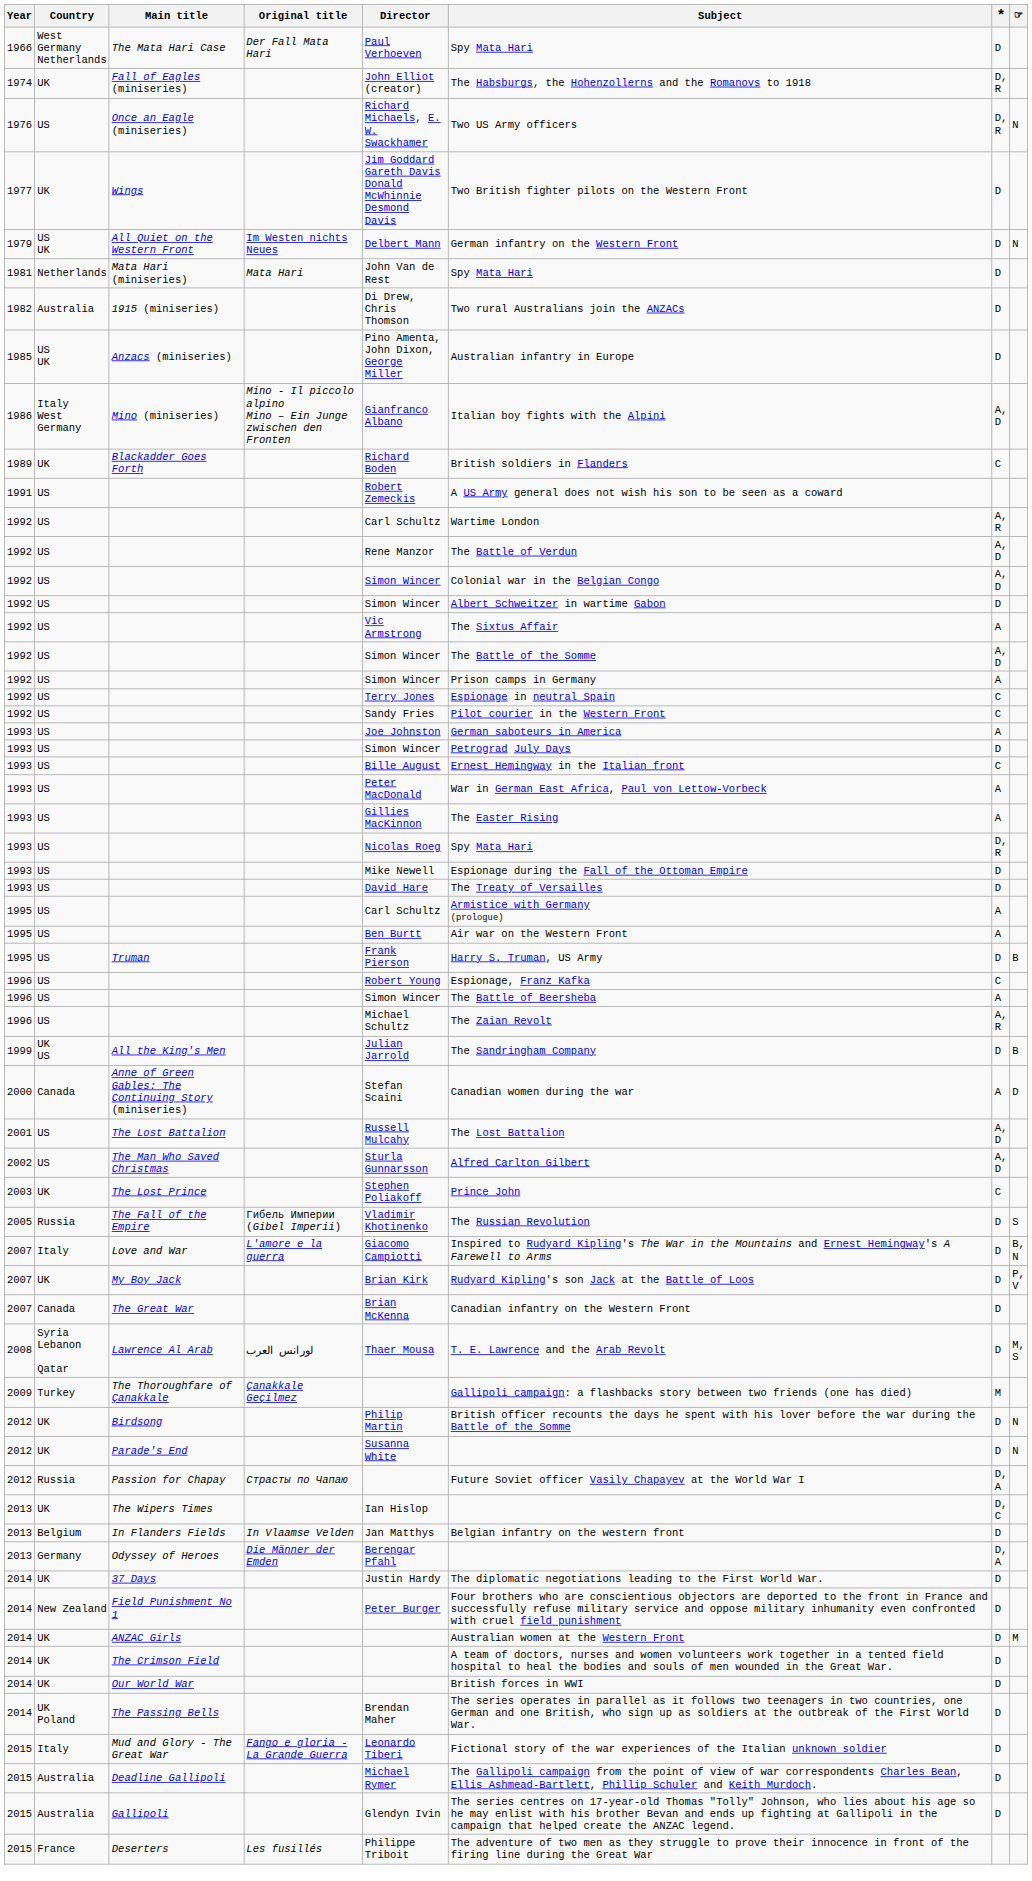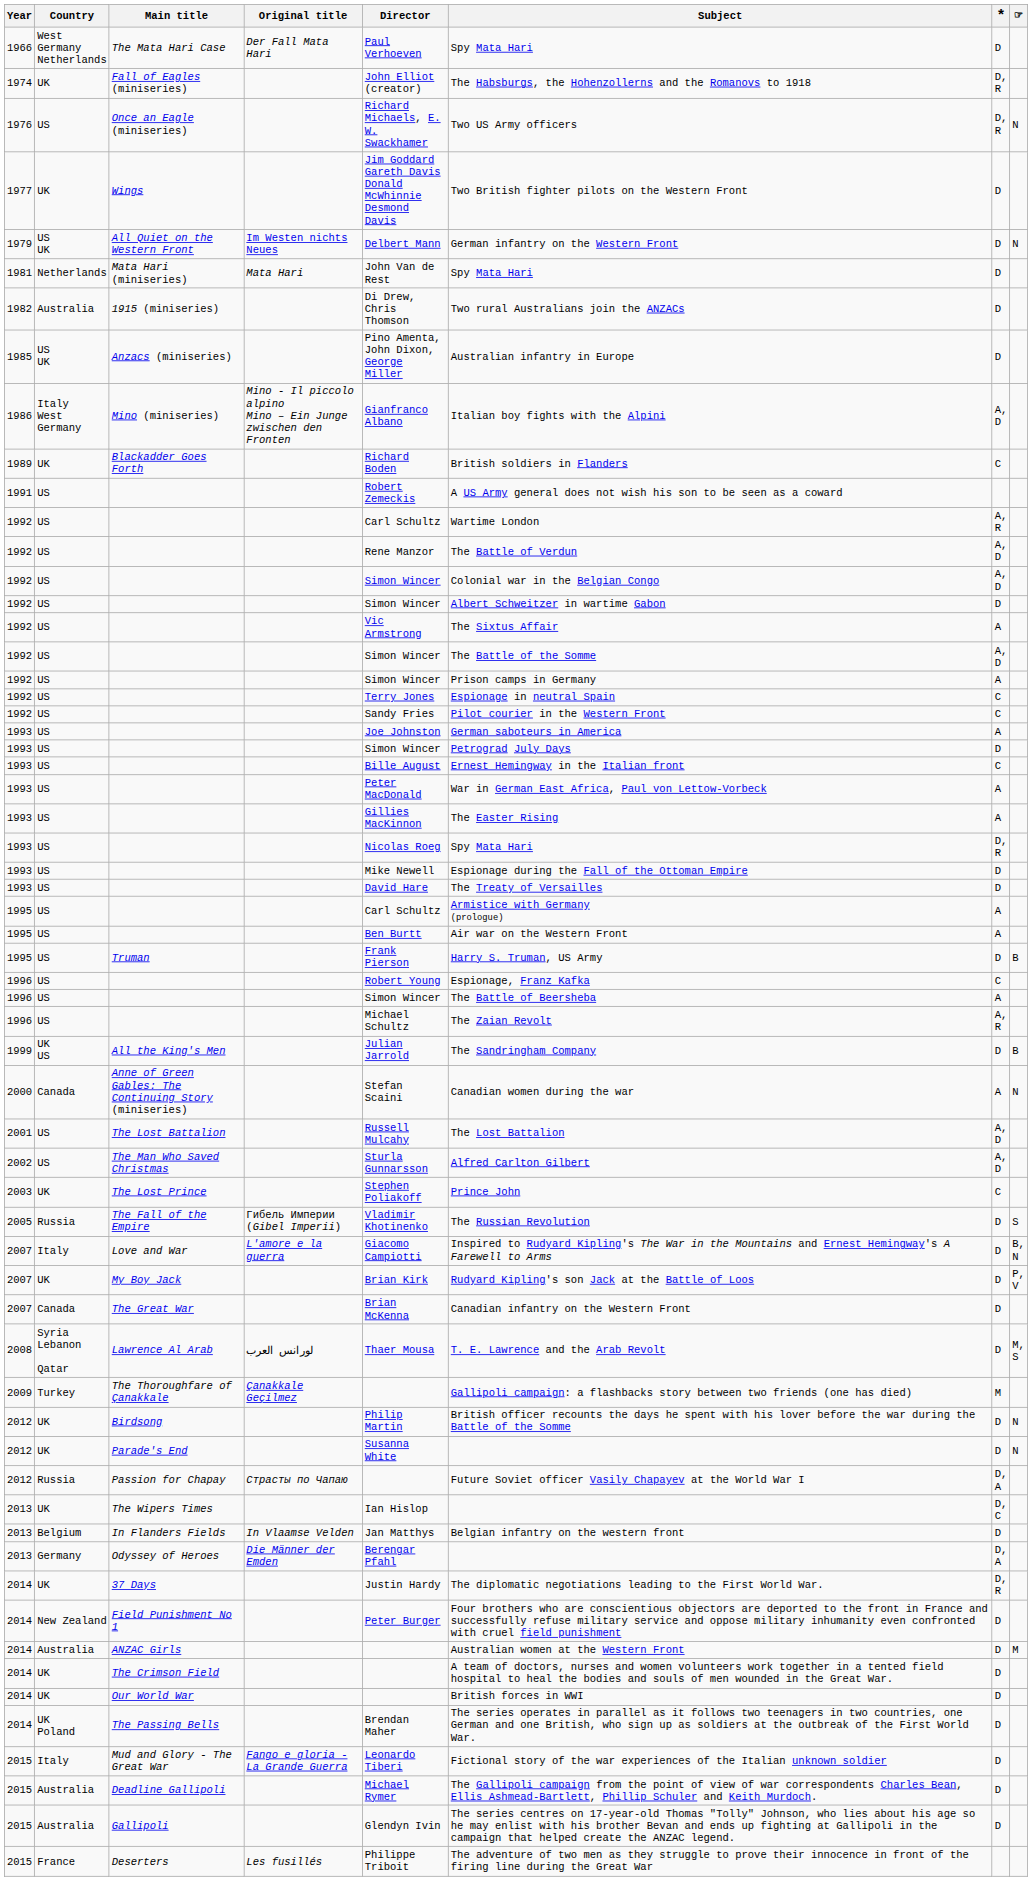 <table class="wikitable sortable" style="width:100%;">
 <tr>
 <th>Year</th>
 <th width= 80>Country</th>
 <th class="unsortable" style="width:160px;">Main title</th>
 <th class="unsortable" style="width:140px;">Original title</th>
 <th width=100>Director</th>
 <th class="unsortable">Subject</th>
 <th width= 3><big><big>*</big></big></th>
 <th width= 3><big>☞</big></th>
 </tr>
 <tr>
 <td>1966</td>
 <td>West Germany<br>Netherlands</td>
 <td><em>The Mata Hari Case</em></td>
 <td><em>Der Fall Mata Hari</em></td>
 <td><a href='#'>Paul Verhoeven</a></td>
 <td>Spy <a href='#'>Mata Hari</a></td>
 <td>D</td>
 <td></td>
 </tr>
 <tr>
 <td>1974</td>
 <td>UK</td>
 <td><em><a href='#'>Fall of Eagles</a></em> (miniseries)</td>
 <td></td>
 <td><a href='#'>John Elliot</a> (creator)</td>
 <td>The <a href='#'>Habsburgs</a>, the <a href='#'>Hohenzollerns</a> and the <a href='#'>Romanovs</a> to 1918</td>
 <td>D, R</td>
 </tr>
 <tr>
 <td>1976</td>
 <td>US</td>
 <td><em><a href='#'>Once an Eagle</a></em> (miniseries)</td>
 <td></td>
 <td><a href='#'>Richard Michaels</a>, <a href='#'>E. W. Swackhamer</a></td>
 <td>Two US Army officers</td>
 <td>D, R</td>
 <td>N</td>
 </tr>
 <tr>
 <td>1977</td>
 <td>UK</td>
 <td><em><a href='#'>Wings</a></em></td>
 <td></td>
 <td><a href='#'>Jim Goddard</a><br><a href='#'>Gareth Davis</a><br><a href='#'>Donald McWhinnie</a><br><a href='#'>Desmond Davis</a></td>
 <td>Two British fighter pilots on the Western Front</td>
 <td>D</td>
 </tr>
 <tr>
 <td>1979</td>
 <td>US<br>UK</td>
 <td><em><a href='#'>All Quiet on the Western Front</a></em></td>
 <td><a href='#'>Im Westen nichts Neues</a></td>
 <td><a href='#'>Delbert Mann</a></td>
 <td>German infantry on the <a href='#'>Western Front</a></td>
 <td>D</td>
 <td>N</td>
 </tr>
 <tr>
 <td>1981</td>
 <td>Netherlands</td>
 <td><em>Mata Hari</em> (miniseries)</td>
 <td><em>Mata Hari</em></td>
 <td>John Van de Rest</td>
 <td>Spy <a href='#'>Mata Hari</a></td>
 <td>D</td>
 <td></td>
 </tr>
 <tr>
 <td>1982</td>
 <td>Australia</td>
 <td><em>1915</em> (miniseries)</td>
 <td></td>
 <td>Di Drew,<br>Chris Thomson</td>
 <td>Two rural Australians join the <a href='#'>ANZACs</a></td>
 <td>D</td>
 <td></td>
 </tr>
 <tr>
 <td>1985</td>
 <td>US<br>UK</td>
 <td><em><a href='#'>Anzacs</a></em> (miniseries)</td>
 <td></td>
 <td>Pino Amenta,<br>John Dixon,<br><a href='#'>George Miller</a></td>
 <td>Australian infantry in Europe</td>
 <td>D</td>
 </tr>
 <tr>
 <td>1986</td>
 <td>Italy<br>West Germany</td>
 <td><em><a href='#'>Mino</a></em> (miniseries)</td>
 <td><em>Mino - Il piccolo alpino</em><br><em>Mino – Ein Junge zwischen den Fronten</em></td>
 <td><a href='#'>Gianfranco Albano</a></td>
 <td>Italian boy fights with the <a href='#'>Alpini</a></td>
 <td>A, D</td>
 <td></td>
 </tr>
 <tr>
 <td>1989</td>
 <td>UK</td>
 <td><em><a href='#'>Blackadder Goes Forth</a></em></td>
 <td></td>
 <td><a href='#'>Richard Boden</a></td>
 <td>British soldiers in <a href='#'>Flanders</a></td>
 <td>C</td>
 </tr>
 <tr>
 <td>1991</td>
 <td>US</td>
 <td></td>
 <td></td>
 <td><a href='#'>Robert Zemeckis</a></td>
 <td>A <a href='#'>US Army</a> general does not wish his son to be seen as a coward</td>
 <td></td>
 <td></td>
 </tr>
 <tr>
 <td>1992</td>
 <td>US</td>
 <td></td>
 <td></td>
 <td>Carl Schultz</td>
 <td>Wartime London</td>
 <td>A, R</td>
 <td></td>
 </tr>
 <tr>
 <td>1992</td>
 <td>US</td>
 <td></td>
 <td></td>
 <td>Rene Manzor</td>
 <td>The <a href='#'>Battle of Verdun</a></td>
 <td>A, D</td>
 <td></td>
 </tr>
 <tr>
 <td>1992</td>
 <td>US</td>
 <td></td>
 <td></td>
 <td><a href='#'>Simon Wincer</a></td>
 <td>Colonial war in the <a href='#'>Belgian Congo</a></td>
 <td>A, D</td>
 <td></td>
 </tr>
 <tr>
 <td>1992</td>
 <td>US</td>
 <td></td>
 <td></td>
 <td>Simon Wincer</td>
 <td><a href='#'>Albert Schweitzer</a> in wartime <a href='#'>Gabon</a></td>
 <td>D</td>
 <td></td>
 </tr>
 <tr>
 <td>1992</td>
 <td>US</td>
 <td></td>
 <td></td>
 <td><a href='#'>Vic Armstrong</a></td>
 <td>The <a href='#'>Sixtus Affair</a></td>
 <td>A</td>
 <td></td>
 </tr>
 <tr>
 <td>1992</td>
 <td>US</td>
 <td></td>
 <td></td>
 <td>Simon Wincer</td>
 <td>The <a href='#'>Battle of the Somme</a></td>
 <td>A, D</td>
 <td></td>
 </tr>
 <tr>
 <td>1992</td>
 <td>US</td>
 <td></td>
 <td></td>
 <td>Simon Wincer</td>
 <td>Prison camps in Germany</td>
 <td>A</td>
 <td></td>
 </tr>
 <tr>
 <td>1992</td>
 <td>US</td>
 <td></td>
 <td></td>
 <td><a href='#'>Terry Jones</a></td>
 <td><a href='#'>Espionage</a> in <a href='#'>neutral Spain</a></td>
 <td>C</td>
 <td></td>
 </tr>
 <tr>
 <td>1992</td>
 <td>US</td>
 <td></td>
 <td></td>
 <td>Sandy Fries</td>
 <td><a href='#'>Pilot courier</a> in the <a href='#'>Western Front</a></td>
 <td>C</td>
 <td></td>
 </tr>
 <tr>
 <td>1993</td>
 <td>US</td>
 <td></td>
 <td></td>
 <td><a href='#'>Joe Johnston</a></td>
 <td><a href='#'>German saboteurs in America</a></td>
 <td>A</td>
 <td></td>
 </tr>
 <tr>
 <td>1993</td>
 <td>US</td>
 <td></td>
 <td></td>
 <td>Simon Wincer</td>
 <td><a href='#'>Petrograd</a> <a href='#'>July Days</a></td>
 <td>D</td>
 <td></td>
 </tr>
 <tr>
 <td>1993</td>
 <td>US</td>
 <td></td>
 <td></td>
 <td><a href='#'>Bille August</a></td>
 <td><a href='#'>Ernest Hemingway</a> in the <a href='#'>Italian front</a></td>
 <td>C</td>
 <td></td>
 </tr>
 <tr>
 <td>1993</td>
 <td>US</td>
 <td></td>
 <td></td>
 <td><a href='#'>Peter MacDonald</a></td>
 <td>War in <a href='#'>German East Africa</a>, <a href='#'>Paul von Lettow-Vorbeck</a></td>
 <td>A</td>
 <td></td>
 </tr>
 <tr>
 <td>1993</td>
 <td>US</td>
 <td></td>
 <td></td>
 <td><a href='#'>Gillies MacKinnon</a></td>
 <td>The <a href='#'>Easter Rising</a></td>
 <td>A</td>
 <td></td>
 </tr>
 <tr>
 <td>1993</td>
 <td>US</td>
 <td></td>
 <td></td>
 <td><a href='#'>Nicolas Roeg</a></td>
 <td>Spy <a href='#'>Mata Hari</a></td>
 <td>D, R</td>
 <td></td>
 </tr>
 <tr>
 <td>1993</td>
 <td>US</td>
 <td></td>
 <td></td>
 <td>Mike Newell</td>
 <td>Espionage during the <a href='#'>Fall of the Ottoman Empire</a></td>
 <td>D</td>
 <td></td>
 </tr>
 <tr>
 <td>1993</td>
 <td>US</td>
 <td></td>
 <td></td>
 <td><a href='#'>David Hare</a></td>
 <td>The <a href='#'>Treaty of Versailles</a></td>
 <td>D</td>
 <td></td>
 </tr>
 <tr>
 <td>1995</td>
 <td>US</td>
 <td></td>
 <td></td>
 <td>Carl Schultz</td>
 <td><a href='#'>Armistice with Germany</a><br><small>(prologue)</small></td>
 <td>A</td>
 <td></td>
 </tr>
 <tr>
 <td>1995</td>
 <td>US</td>
 <td></td>
 <td></td>
 <td><a href='#'>Ben Burtt</a></td>
 <td>Air war on the Western Front</td>
 <td>A</td>
 <td></td>
 </tr>
 <tr>
 <td>1995</td>
 <td>US</td>
 <td><em><a href='#'>Truman</a></em></td>
 <td></td>
 <td><a href='#'>Frank Pierson</a></td>
 <td><a href='#'>Harry S. Truman</a>, US Army</td>
 <td>D</td>
 <td>B</td>
 </tr>
 <tr>
 <td>1996</td>
 <td>US</td>
 <td></td>
 <td></td>
 <td><a href='#'>Robert Young</a></td>
 <td>Espionage, <a href='#'>Franz Kafka</a></td>
 <td>C</td>
 </tr>
 <tr>
 <td>1996</td>
 <td>US</td>
 <td></td>
 <td></td>
 <td>Simon Wincer</td>
 <td>The <a href='#'>Battle of Beersheba</a></td>
 <td>A</td>
 <td></td>
 </tr>
 <tr>
 <td>1996</td>
 <td>US</td>
 <td></td>
 <td></td>
 <td>Michael Schultz</td>
 <td>The <a href='#'>Zaian Revolt</a></td>
 <td>A, R</td>
 <td></td>
 </tr>
 <tr>
 <td>1999</td>
 <td>UK<br>US</td>
 <td><em><a href='#'>All the King's Men</a></em></td>
 <td></td>
 <td><a href='#'>Julian Jarrold</a></td>
 <td>The <a href='#'>Sandringham Company</a></td>
 <td>D</td>
 <td>B</td>
 </tr>
 <tr>
 <td>2000</td>
 <td>Canada</td>
 <td><em><a href='#'>Anne of Green Gables: The Continuing Story</a></em> (miniseries)</td>
 <td></td>
 <td>Stefan Scaini</td>
 <td>Canadian women during the war</td>
 <td>A</td>
-<td>D</td>
+<td>N</td>
 </tr>
 <tr>
 <td>2001</td>
 <td>US</td>
 <td><em><a href='#'>The Lost Battalion</a></em></td>
 <td></td>
 <td><a href='#'>Russell Mulcahy</a></td>
 <td>The <a href='#'>Lost Battalion</a></td>
 <td>A, D</td>
 <td></td>
 </tr>
 <tr>
 <td>2002</td>
 <td>US</td>
 <td><em><a href='#'>The Man Who Saved Christmas</a></em></td>
 <td></td>
 <td><a href='#'>Sturla Gunnarsson</a></td>
 <td><a href='#'>Alfred Carlton Gilbert</a></td>
 <td>A, D</td>
 </tr>
 <tr>
 <td>2003</td>
 <td>UK</td>
 <td><em><a href='#'>The Lost Prince</a></em></td>
 <td></td>
 <td><a href='#'>Stephen Poliakoff</a></td>
 <td><a href='#'>Prince John</a></td>
 <td>C</td>
 <td></td>
 </tr>
 <tr>
 <td>2005</td>
 <td>Russia</td>
 <td><em><a href='#'>The Fall of the Empire</a></em></td>
 <td>Гибель Империи (<em>Gibel Imperii</em>)</td>
 <td><a href='#'>Vladimir Khotinenko</a></td>
 <td>The <a href='#'>Russian Revolution</a></td>
 <td>D</td>
 <td>S</td>
 </tr>
 <tr>
 <td>2007</td>
 <td>Italy</td>
 <td><em>Love and War</em></td>
 <td><em><a href='#'>L'amore e la guerra</a></em></td>
 <td><a href='#'>Giacomo Campiotti</a></td>
 <td>Inspired to <a href='#'>Rudyard Kipling</a>'s <em>The War in the Mountains</em> and <a href='#'>Ernest Hemingway</a>'s <em>A Farewell to Arms</em></td>
 <td>D</td>
 <td>B, N</td>
 </tr>
 <tr>
 <td>2007</td>
 <td>UK</td>
 <td><em><a href='#'>My Boy Jack</a></em></td>
 <td></td>
 <td><a href='#'>Brian Kirk</a></td>
 <td><a href='#'>Rudyard Kipling</a>'s son <a href='#'>Jack</a> at the <a href='#'>Battle of Loos</a></td>
 <td>D</td>
 <td>P, V</td>
 </tr>
 <tr>
 <td>2007</td>
 <td>Canada</td>
 <td><em><a href='#'>The Great War</a></em></td>
 <td></td>
 <td><a href='#'>Brian McKenna</a></td>
 <td>Canadian infantry on the Western Front</td>
 <td>D</td>
 <td></td>
 </tr>
 <tr>
 <td>2008</td>
 <td>Syria<br>Lebanon<br><br>Qatar</td>
 <td><em><a href='#'>Lawrence Al Arab</a></em></td>
 <td>لورانس العرب</td>
 <td><a href='#'>Thaer Mousa</a></td>
 <td><a href='#'>T. E. Lawrence</a> and the <a href='#'>Arab Revolt</a></td>
 <td>D</td>
 <td>M, S</td>
 </tr>
 <tr>
 <td>2009</td>
 <td>Turkey</td>
 <td><em>The Thoroughfare of <a href='#'>Çanakkale</a></em></td>
 <td><em><a href='#'>Çanakkale Geçilmez</a></em></td>
 <td></td>
 <td><a href='#'>Gallipoli campaign</a>: a flashbacks story between two friends (one has died)</td>
 <td>M</td>
 </tr>
 <tr>
 <td>2012</td>
 <td>UK</td>
 <td><em><a href='#'>Birdsong</a></em></td>
 <td></td>
 <td><a href='#'>Philip Martin</a></td>
 <td>British officer recounts the days he spent with his lover before the war during the <a href='#'>Battle of the Somme</a></td>
 <td>D</td>
 <td>N</td>
 </tr>
 <tr>
 <td>2012</td>
 <td>UK</td>
 <td><em><a href='#'>Parade's End</a></em></td>
 <td></td>
 <td><a href='#'>Susanna White</a></td>
 <td></td>
 <td>D</td>
 <td>N</td>
 </tr>
 <tr>
 <td>2012</td>
 <td>Russia</td>
 <td><em>Passion for Chapay</em></td>
 <td><em>Страсты по Чапаю</em></td>
 <td></td>
 <td>Future Soviet officer <a href='#'>Vasily Chapayev</a> at the World War I</td>
 <td>D, A</td>
 <td></td>
 </tr>
 <tr>
 <td>2013</td>
 <td>UK</td>
 <td><em>The Wipers Times</em></td>
 <td></td>
 <td>Ian Hislop</td>
 <td></td>
 <td>D, C</td>
 <td></td>
 </tr>
 <tr>
 <td>2013</td>
 <td>Belgium</td>
 <td><em>In Flanders Fields</em></td>
 <td><em>In Vlaamse Velden</em></td>
 <td>Jan Matthys</td>
 <td>Belgian infantry on the western front</td>
 <td>D</td>
 <td></td>
 </tr>
 <tr>
 <td>2013</td>
 <td>Germany</td>
 <td><em>Odyssey of Heroes</em></td>
 <td><em><a href='#'>Die Männer der Emden</a></em></td>
 <td><a href='#'>Berengar Pfahl</a></td>
 <td></td>
 <td>D, A</td>
 <td></td>
 </tr>
 <tr>
 <td>2014</td>
 <td>UK</td>
 <td><a href='#'><em>37 Days</em></a></td>
 <td></td>
 <td>Justin Hardy</td>
 <td>The diplomatic negotiations leading to the First World War.</td>
-<td>D</td>
+<td>D, R</td>
 <td></td>
 </tr>
 <tr>
 <td>2014</td>
 <td>New Zealand</td>
 <td><em><a href='#'>Field Punishment No 1</a></em></td>
 <td></td>
 <td><a href='#'>Peter Burger</a></td>
 <td>Four brothers who are conscientious objectors are deported to the front in France and successfully refuse military service and oppose military inhumanity even confronted with cruel <a href='#'>field punishment</a></td>
 <td>D</td>
 <td></td>
 </tr>
 <tr>
 <td>2014</td>
-<td>UK</td>
+<td>Australia</td>
 <td><em><a href='#'>ANZAC Girls</a></em></td>
 <td></td>
 <td></td>
 <td>Australian women at the <a href='#'>Western Front</a></td>
 <td>D</td>
 <td>M</td>
 </tr>
 <tr>
 <td>2014</td>
 <td>UK</td>
 <td><em><a href='#'>The Crimson Field</a></em></td>
 <td></td>
 <td></td>
 <td>A team of doctors, nurses and women volunteers work together in a tented field hospital to heal the bodies and souls of men wounded in the Great War.</td>
 <td>D</td>
 <td></td>
 </tr>
 <tr>
 <td>2014</td>
 <td>UK</td>
 <td><em><a href='#'>Our World War</a></em></td>
 <td></td>
 <td></td>
 <td>British forces in WWI</td>
 <td>D</td>
 <td></td>
 </tr>
 <tr>
 <td>2014</td>
 <td>UK<br>Poland</td>
 <td><em><a href='#'>The Passing Bells</a></em></td>
 <td></td>
 <td>Brendan Maher</td>
 <td>The series operates in parallel as it follows two teenagers in two countries, one German and one British, who sign up as soldiers at the outbreak of the First World War.</td>
 <td>D</td>
 <td></td>
 </tr>
 <tr>
 <td>2015</td>
 <td>Italy</td>
 <td><em>Mud and Glory - The Great War</em></td>
 <td><em><a href='#'>Fango e gloria - La Grande Guerra</a></em></td>
 <td><a href='#'>Leonardo Tiberi</a></td>
 <td>Fictional story of the war experiences of the Italian <a href='#'>unknown soldier</a></td>
 <td>D</td>
 <td></td>
 </tr>
 <tr>
 <td>2015</td>
 <td>Australia</td>
 <td><em><a href='#'>Deadline Gallipoli</a></em></td>
 <td></td>
 <td><a href='#'>Michael Rymer</a></td>
 <td>The <a href='#'>Gallipoli campaign</a> from the point of view of war correspondents <a href='#'>Charles Bean</a>, <a href='#'>Ellis Ashmead-Bartlett</a>, <a href='#'>Phillip Schuler</a> and <a href='#'>Keith Murdoch</a>.</td>
 <td>D</td>
 <td></td>
 </tr>
 <tr>
 <td>2015</td>
 <td>Australia</td>
 <td><em><a href='#'>Gallipoli</a></em></td>
 <td></td>
 <td>Glendyn Ivin</td>
 <td>The series centres on 17-year-old Thomas "Tolly" Johnson, who lies about his age so he may enlist with his brother Bevan and ends up fighting at Gallipoli in the campaign that helped create the ANZAC legend.</td>
 <td>D</td>
 <td></td>
 </tr>
 <tr>
 <td>2015</td>
 <td>France</td>
 <td><em>Deserters</em></td>
 <td><em>Les fusillés</em></td>
 <td>Philippe Triboit</td>
 <td>The adventure of two men as they struggle to prove their innocence in front of the firing line during the Great War</td>
 <td></td>
 <td></td>
 </tr>
 </table>
